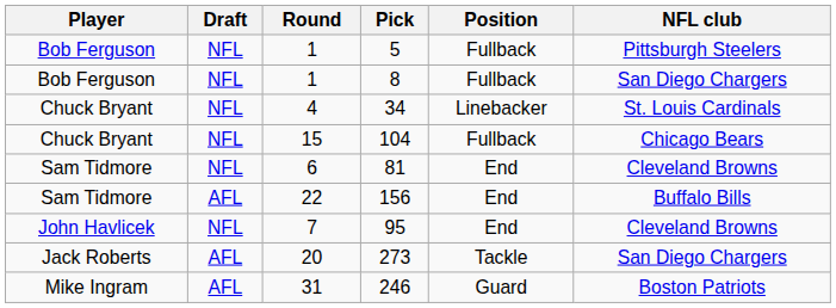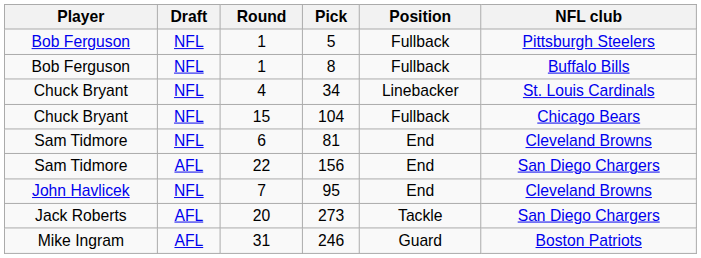 <table class="wikitable" width="80%">
 <tr>
 <th>Player</th>
 <th>Draft</th>
 <th>Round</th>
 <th>Pick</th>
 <th>Position</th>
 <th>NFL club</th>
 </tr>
 <tr align="center" bgcolor="">
 <td><a href='#'>Bob Ferguson</a></td>
 <td><a href='#'>NFL</a></td>
 <td>1</td>
 <td>5</td>
 <td>Fullback</td>
 <td><a href='#'>Pittsburgh Steelers</a></td>
 </tr>
 <tr align="center" bgcolor="">
 <td>Bob Ferguson</td>
 <td><a href='#'>NFL</a></td>
 <td>1</td>
 <td>8</td>
 <td>Fullback</td>
-<td><a href='#'>San Diego Chargers</a></td>
+<td><a href='#'>Buffalo Bills</a></td>
 </tr>
 <tr align="center" bgcolor="">
 <td>Chuck Bryant</td>
 <td><a href='#'>NFL</a></td>
 <td>4</td>
 <td>34</td>
 <td>Linebacker</td>
 <td><a href='#'>St. Louis Cardinals</a></td>
 </tr>
 <tr align="center" bgcolor="">
 <td>Chuck Bryant</td>
 <td><a href='#'>NFL</a></td>
 <td>15</td>
 <td>104</td>
 <td>Fullback</td>
 <td><a href='#'>Chicago Bears</a></td>
 </tr>
 <tr align="center" bgcolor="">
 <td>Sam Tidmore</td>
 <td><a href='#'>NFL</a></td>
 <td>6</td>
 <td>81</td>
 <td>End</td>
 <td><a href='#'>Cleveland Browns</a></td>
 </tr>
 <tr align="center" bgcolor="">
 <td>Sam Tidmore</td>
 <td><a href='#'>AFL</a></td>
 <td>22</td>
 <td>156</td>
 <td>End</td>
-<td><a href='#'>Buffalo Bills</a></td>
+<td><a href='#'>San Diego Chargers</a></td>
 </tr>
 <tr align="center" bgcolor="">
 <td><a href='#'>John Havlicek</a></td>
 <td><a href='#'>NFL</a></td>
 <td>7</td>
 <td>95</td>
 <td>End</td>
 <td><a href='#'>Cleveland Browns</a></td>
 </tr>
 <tr align="center" bgcolor="">
 <td>Jack Roberts</td>
 <td><a href='#'>AFL</a></td>
 <td>20</td>
 <td>273</td>
 <td>Tackle</td>
 <td><a href='#'>San Diego Chargers</a></td>
 </tr>
 <tr align="center" bgcolor="">
 <td>Mike Ingram</td>
 <td><a href='#'>AFL</a></td>
 <td>31</td>
 <td>246</td>
 <td>Guard</td>
 <td><a href='#'>Boston Patriots</a></td>
 </tr>
 </table>
